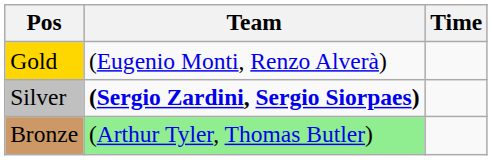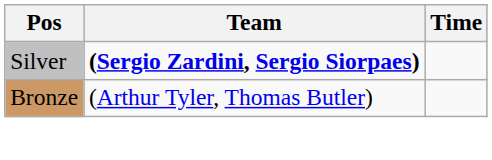 <table class="wikitable">
 <tr>
 <th>Pos</th>
 <th>Team</th>
 <th>Time</th>
-</tr>
-<tr>
-<td style="background:gold">Gold</td>
-<td> (<a href='#'>Eugenio Monti</a>, <a href='#'>Renzo Alverà</a>)</td>
-<td></td>
 </tr>
 <tr>
 <td style="background:silver">Silver</td>
 <td><strong> (<a href='#'>Sergio Zardini</a>, <a href='#'>Sergio Siorpaes</a>)</strong></td>
 <td></td>
 </tr>
 <tr>
 <td style="background:#cc9966">Bronze</td>
-<td style="background: lightgreen;"> (<a href='#'>Arthur Tyler</a>, <a href='#'>Thomas Butler</a>)</td>
+<td> (<a href='#'>Arthur Tyler</a>, <a href='#'>Thomas Butler</a>)</td>
 <td></td>
 </tr>
 </table>
